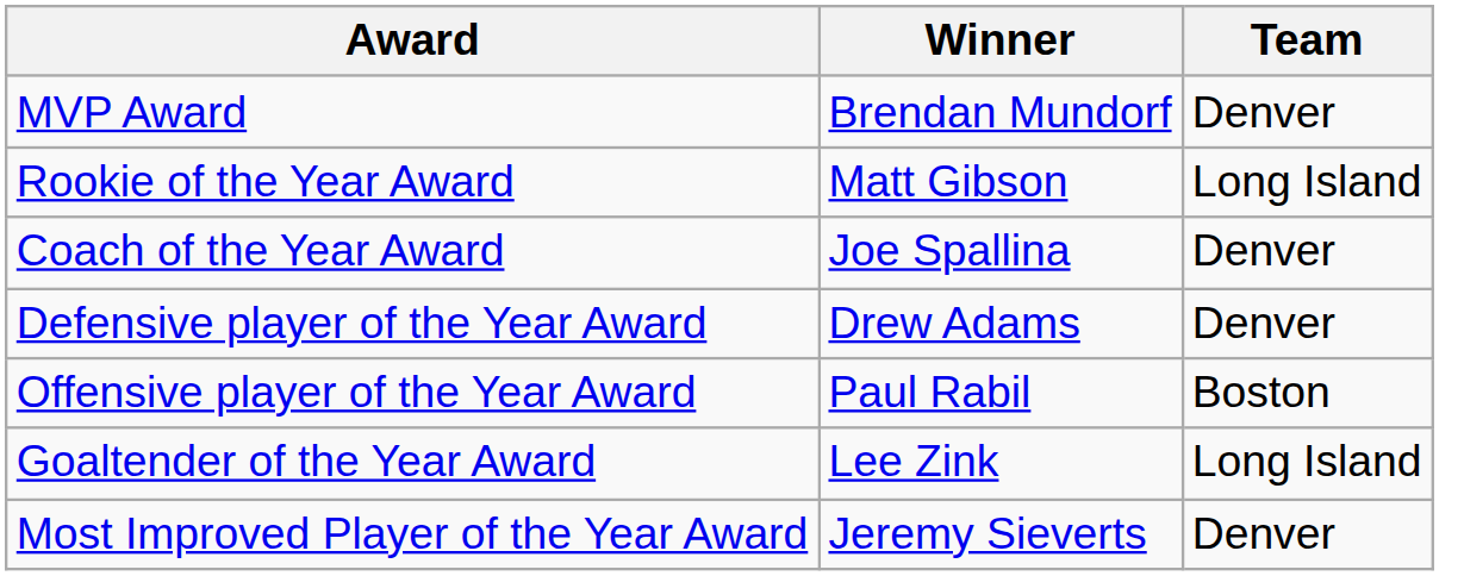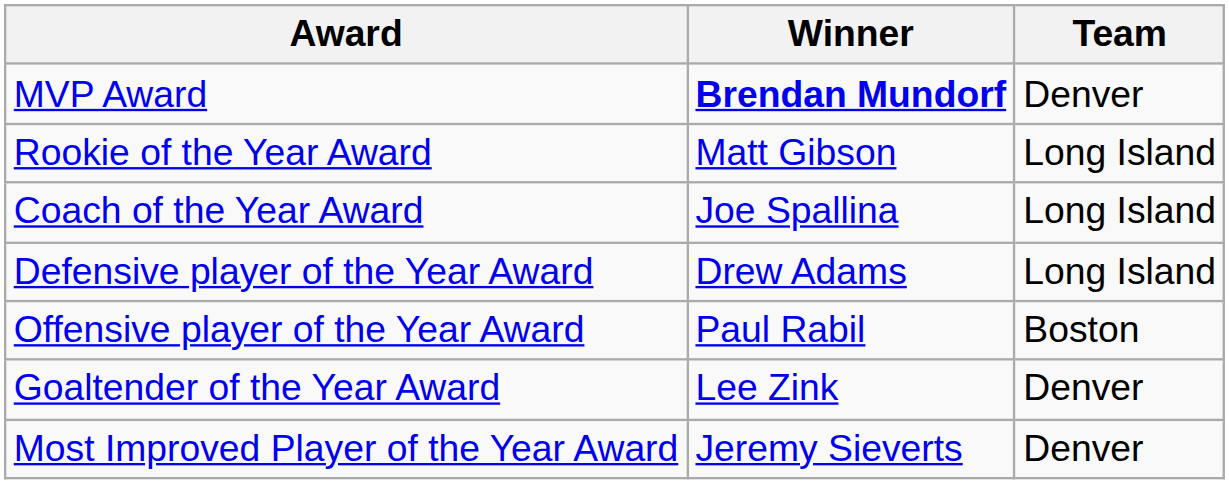 <table class="wikitable">
 <tr>
 <th>Award</th>
 <th>Winner</th>
 <th>Team</th>
 </tr>
 <tr>
 <td><a href='#'>MVP Award</a></td>
-<td><a href='#'>Brendan Mundorf</a></td>
+<td><strong><a href='#'>Brendan Mundorf</a></strong></td>
 <td>Denver</td>
 </tr>
 <tr>
 <td><a href='#'>Rookie of the Year Award</a></td>
 <td><a href='#'>Matt Gibson</a></td>
 <td>Long Island</td>
 </tr>
 <tr>
 <td><a href='#'>Coach of the Year Award</a></td>
 <td><a href='#'>Joe Spallina</a></td>
-<td>Denver</td>
+<td>Long Island</td>
 </tr>
 <tr>
 <td><a href='#'>Defensive player of the Year Award</a></td>
 <td><a href='#'>Drew Adams</a></td>
-<td>Denver</td>
+<td>Long Island</td>
 </tr>
 <tr>
 <td><a href='#'>Offensive player of the Year Award</a></td>
 <td><a href='#'>Paul Rabil</a></td>
 <td>Boston</td>
 </tr>
 <tr>
 <td><a href='#'>Goaltender of the Year Award</a></td>
 <td><a href='#'>Lee Zink</a></td>
-<td>Long Island</td>
+<td>Denver</td>
 </tr>
 <tr>
 <td><a href='#'>Most Improved Player of the Year Award</a></td>
 <td><a href='#'>Jeremy Sieverts</a></td>
 <td>Denver</td>
 </tr>
 </table>
